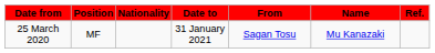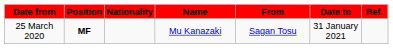 <table class="wikitable" style="text-align:center; font-size:90%; ">
 <tr>
 <th style="background:#FF0000; color:#000000; width:150px;">Date from</th>
 <th style="background:#FF0000; color:#000000; width:55px;">Position</th>
 <th style="background:#FF0000; color:#000000; width:55px;">Nationality</th>
+<th style="background:#FF0000; color:#000000; width:200px;">Name</th>
+<th style="background:#FF0000; color:#000000; width:200px;">From</th>
 <th style="background:#FF0000; color:#000000; width:105px;">Date to</th>
-<th style="background:#FF0000; color:#000000; width:200px;">From</th>
-<th style="background:#FF0000; color:#000000; width:200px;">Name</th>
 <th style="background:#FF0000; color:#000000; width:45px;">Ref.</th>
 </tr>
 <tr>
 <td>25 March 2020</td>
-<td>MF</td>
+<td><strong>MF</strong></td>
 <td></td>
+<td><a href='#'>Mu Kanazaki</a></td>
+<td><a href='#'>Sagan Tosu</a></td>
 <td>31 January 2021</td>
-<td><a href='#'>Sagan Tosu</a></td>
-<td><a href='#'>Mu Kanazaki</a></td>
 <td></td>
 </tr>
 </table>
